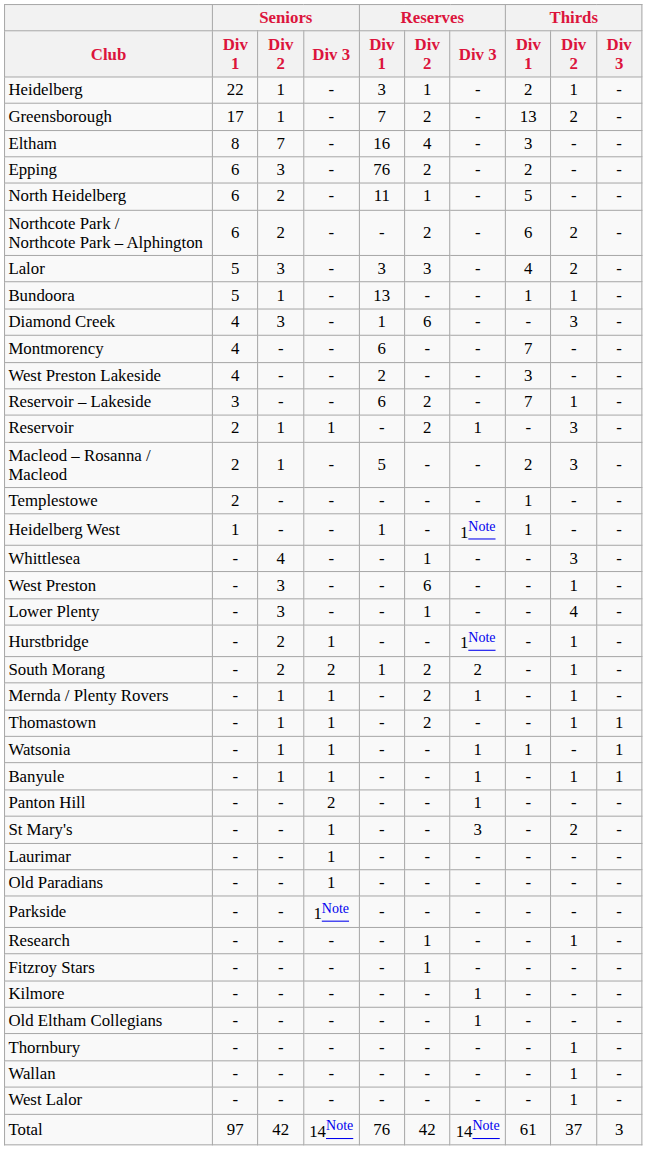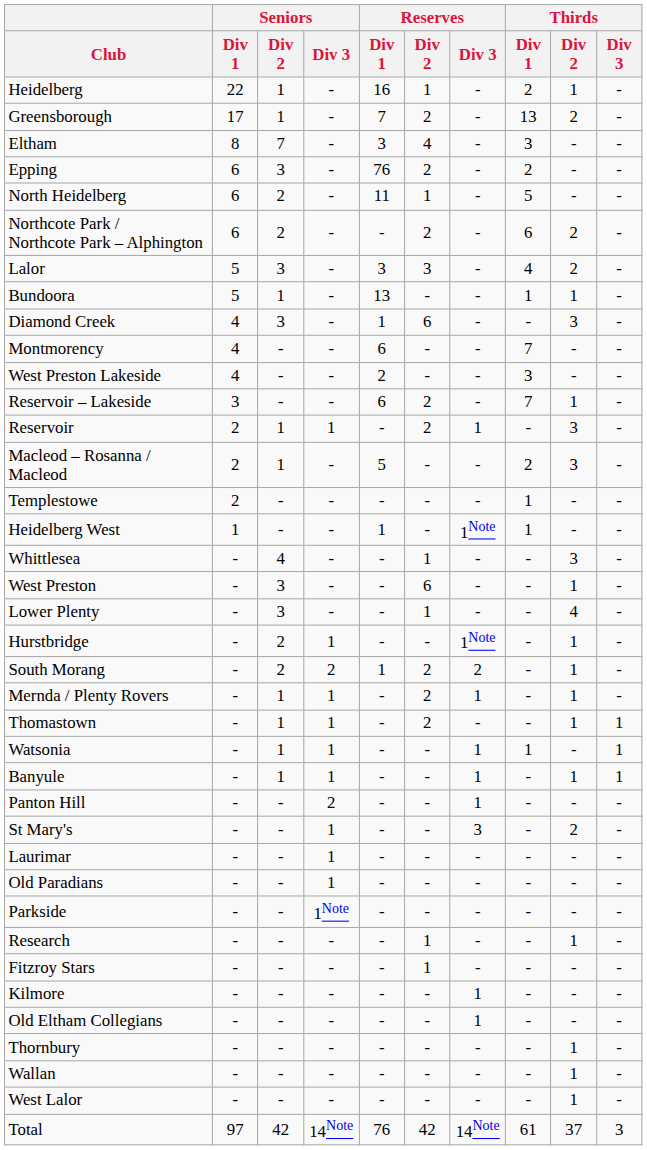 <table class="wikitable">
 <tr>
 <th style="color:crimson; width:300px;"></th>
 <th style="color:crimson" colspan="3">Seniors</th>
 <th style="color:crimson" colspan="3">Reserves</th>
 <th style="color:crimson" colspan="3">Thirds</th>
 </tr>
 <tr>
 <th style="color:crimson; width:280px;">Club</th>
 <th style="color:crimson; width:50px;">Div 1</th>
 <th style="color:crimson; width:50px;">Div 2</th>
 <th style="color:crimson; width:50px;">Div 3</th>
 <th style="color:crimson; width:50px;">Div 1</th>
 <th style="color:crimson; width:50px;">Div 2</th>
 <th style="color:crimson; width:50px;">Div 3</th>
 <th style="color:crimson; width:50px;">Div 1</th>
 <th style="color:crimson; width:50px;">Div 2</th>
 <th style="color:crimson; width:50px;">Div 3</th>
 </tr>
 <tr>
 <td>Heidelberg</td>
 <td style="text-align:center;">22</td>
 <td style="text-align:center;">1</td>
 <td style="text-align:center;">-</td>
-<td style="text-align:center;">3</td>
+<td style="text-align:center;">16</td>
 <td style="text-align:center;">1</td>
 <td style="text-align:center;">-</td>
 <td style="text-align:center;">2</td>
 <td style="text-align:center;">1</td>
 <td style="text-align:center;">-</td>
 </tr>
 <tr>
 <td>Greensborough</td>
 <td style="text-align:center;">17</td>
 <td style="text-align:center;">1</td>
 <td style="text-align:center;">-</td>
 <td style="text-align:center;">7</td>
 <td style="text-align:center;">2</td>
 <td style="text-align:center;">-</td>
 <td style="text-align:center;">13</td>
 <td style="text-align:center;">2</td>
 <td style="text-align:center;">-</td>
 </tr>
 <tr>
 <td>Eltham</td>
 <td style="text-align:center;">8</td>
 <td style="text-align:center;">7</td>
 <td style="text-align:center;">-</td>
-<td style="text-align:center;">16</td>
+<td style="text-align:center;">3</td>
 <td style="text-align:center;">4</td>
 <td style="text-align:center;">-</td>
 <td style="text-align:center;">3</td>
 <td style="text-align:center;">-</td>
 <td style="text-align:center;">-</td>
 </tr>
 <tr>
 <td>Epping</td>
 <td style="text-align:center;">6</td>
 <td style="text-align:center;">3</td>
 <td style="text-align:center;">-</td>
 <td style="text-align:center;">76</td>
 <td style="text-align:center;">2</td>
 <td style="text-align:center;">-</td>
 <td style="text-align:center;">2</td>
 <td style="text-align:center;">-</td>
 <td style="text-align:center;">-</td>
 </tr>
 <tr>
 <td>North Heidelberg</td>
 <td style="text-align:center;">6</td>
 <td style="text-align:center;">2</td>
 <td style="text-align:center;">-</td>
 <td style="text-align:center;">11</td>
 <td style="text-align:center;">1</td>
 <td style="text-align:center;">-</td>
 <td style="text-align:center;">5</td>
 <td style="text-align:center;">-</td>
 <td style="text-align:center;">-</td>
 </tr>
 <tr>
 <td>Northcote Park / <br>Northcote Park – Alphington</td>
 <td style="text-align:center;">6</td>
 <td style="text-align:center;">2</td>
 <td style="text-align:center;">-</td>
 <td style="text-align:center;">-</td>
 <td style="text-align:center;">2</td>
 <td style="text-align:center;">-</td>
 <td style="text-align:center;">6</td>
 <td style="text-align:center;">2</td>
 <td style="text-align:center;">-</td>
 </tr>
 <tr>
 <td>Lalor</td>
 <td style="text-align:center;">5</td>
 <td style="text-align:center;">3</td>
 <td style="text-align:center;">-</td>
 <td style="text-align:center;">3</td>
 <td style="text-align:center;">3</td>
 <td style="text-align:center;">-</td>
 <td style="text-align:center;">4</td>
 <td style="text-align:center;">2</td>
 <td style="text-align:center;">-</td>
 </tr>
 <tr>
 <td>Bundoora</td>
 <td style="text-align:center;">5</td>
 <td style="text-align:center;">1</td>
 <td style="text-align:center;">-</td>
 <td style="text-align:center;">13</td>
 <td style="text-align:center;">-</td>
 <td style="text-align:center;">-</td>
 <td style="text-align:center;">1</td>
 <td style="text-align:center;">1</td>
 <td style="text-align:center;">-</td>
 </tr>
 <tr>
 <td>Diamond Creek</td>
 <td style="text-align:center;">4</td>
 <td style="text-align:center;">3</td>
 <td style="text-align:center;">-</td>
 <td style="text-align:center;">1</td>
 <td style="text-align:center;">6</td>
 <td style="text-align:center;">-</td>
 <td style="text-align:center;">-</td>
 <td style="text-align:center;">3</td>
 <td style="text-align:center;">-</td>
 </tr>
 <tr>
 <td>Montmorency</td>
 <td style="text-align:center;">4</td>
 <td style="text-align:center;">-</td>
 <td style="text-align:center;">-</td>
 <td style="text-align:center;">6</td>
 <td style="text-align:center;">-</td>
 <td style="text-align:center;">-</td>
 <td style="text-align:center;">7</td>
 <td style="text-align:center;">-</td>
 <td style="text-align:center;">-</td>
 </tr>
 <tr>
 <td>West Preston Lakeside</td>
 <td style="text-align:center;">4</td>
 <td style="text-align:center;">-</td>
 <td style="text-align:center;">-</td>
 <td style="text-align:center;">2</td>
 <td style="text-align:center;">-</td>
 <td style="text-align:center;">-</td>
 <td style="text-align:center;">3</td>
 <td style="text-align:center;">-</td>
 <td style="text-align:center;">-</td>
 </tr>
 <tr>
 <td>Reservoir – Lakeside</td>
 <td style="text-align:center;">3</td>
 <td style="text-align:center;">-</td>
 <td style="text-align:center;">-</td>
 <td style="text-align:center;">6</td>
 <td style="text-align:center;">2</td>
 <td style="text-align:center;">-</td>
 <td style="text-align:center;">7</td>
 <td style="text-align:center;">1</td>
 <td style="text-align:center;">-</td>
 </tr>
 <tr>
 <td>Reservoir</td>
 <td style="text-align:center;">2</td>
 <td style="text-align:center;">1</td>
 <td style="text-align:center;">1</td>
 <td style="text-align:center;">-</td>
 <td style="text-align:center;">2</td>
 <td style="text-align:center;">1</td>
 <td style="text-align:center;">-</td>
 <td style="text-align:center;">3</td>
 <td style="text-align:center;">-</td>
 </tr>
 <tr>
 <td>Macleod – Rosanna / Macleod</td>
 <td style="text-align:center;">2</td>
 <td style="text-align:center;">1</td>
 <td style="text-align:center;">-</td>
 <td style="text-align:center;">5</td>
 <td style="text-align:center;">-</td>
 <td style="text-align:center;">-</td>
 <td style="text-align:center;">2</td>
 <td style="text-align:center;">3</td>
 <td style="text-align:center;">-</td>
 </tr>
 <tr>
 <td>Templestowe</td>
 <td style="text-align:center;">2</td>
 <td style="text-align:center;">-</td>
 <td style="text-align:center;">-</td>
 <td style="text-align:center;">-</td>
 <td style="text-align:center;">-</td>
 <td style="text-align:center;">-</td>
 <td style="text-align:center;">1</td>
 <td style="text-align:center;">-</td>
 <td style="text-align:center;">-</td>
 </tr>
 <tr>
 <td>Heidelberg West</td>
 <td style="text-align:center;">1</td>
 <td style="text-align:center;">-</td>
 <td style="text-align:center;">-</td>
 <td style="text-align:center;">1</td>
 <td style="text-align:center;">-</td>
 <td style="text-align:center;">1<a href='#'><sup>Note</sup></a></td>
 <td style="text-align:center;">1</td>
 <td style="text-align:center;">-</td>
 <td style="text-align:center;">-</td>
 </tr>
 <tr>
 <td>Whittlesea</td>
 <td style="text-align:center;">-</td>
 <td style="text-align:center;">4</td>
 <td style="text-align:center;">-</td>
 <td style="text-align:center;">-</td>
 <td style="text-align:center;">1</td>
 <td style="text-align:center;">-</td>
 <td style="text-align:center;">-</td>
 <td style="text-align:center;">3</td>
 <td style="text-align:center;">-</td>
 </tr>
 <tr>
 <td>West Preston</td>
 <td style="text-align:center;">-</td>
 <td style="text-align:center;">3</td>
 <td style="text-align:center;">-</td>
 <td style="text-align:center;">-</td>
 <td style="text-align:center;">6</td>
 <td style="text-align:center;">-</td>
 <td style="text-align:center;">-</td>
 <td style="text-align:center;">1</td>
 <td style="text-align:center;">-</td>
 </tr>
 <tr>
 <td>Lower Plenty</td>
 <td style="text-align:center;">-</td>
 <td style="text-align:center;">3</td>
 <td style="text-align:center;">-</td>
 <td style="text-align:center;">-</td>
 <td style="text-align:center;">1</td>
 <td style="text-align:center;">-</td>
 <td style="text-align:center;">-</td>
 <td style="text-align:center;">4</td>
 <td style="text-align:center;">-</td>
 </tr>
 <tr>
 <td>Hurstbridge</td>
 <td style="text-align:center;">-</td>
 <td style="text-align:center;">2</td>
 <td style="text-align:center;">1</td>
 <td style="text-align:center;">-</td>
 <td style="text-align:center;">-</td>
 <td style="text-align:center;">1<a href='#'><sup>Note</sup></a></td>
 <td style="text-align:center;">-</td>
 <td style="text-align:center;">1</td>
 <td style="text-align:center;">-</td>
 </tr>
 <tr>
 <td>South Morang</td>
 <td style="text-align:center;">-</td>
 <td style="text-align:center;">2</td>
 <td style="text-align:center;">2</td>
 <td style="text-align:center;">1</td>
 <td style="text-align:center;">2</td>
 <td style="text-align:center;">2</td>
 <td style="text-align:center;">-</td>
 <td style="text-align:center;">1</td>
 <td style="text-align:center;">-</td>
 </tr>
 <tr>
 <td>Mernda / Plenty Rovers</td>
 <td style="text-align:center;">-</td>
 <td style="text-align:center;">1</td>
 <td style="text-align:center;">1</td>
 <td style="text-align:center;">-</td>
 <td style="text-align:center;">2</td>
 <td style="text-align:center;">1</td>
 <td style="text-align:center;">-</td>
 <td style="text-align:center;">1</td>
 <td style="text-align:center;">-</td>
 </tr>
 <tr>
 <td>Thomastown</td>
 <td style="text-align:center;">-</td>
 <td style="text-align:center;">1</td>
 <td style="text-align:center;">1</td>
 <td style="text-align:center;">-</td>
 <td style="text-align:center;">2</td>
 <td style="text-align:center;">-</td>
 <td style="text-align:center;">-</td>
 <td style="text-align:center;">1</td>
 <td style="text-align:center;">1</td>
 </tr>
 <tr>
 <td>Watsonia</td>
 <td style="text-align:center;">-</td>
 <td style="text-align:center;">1</td>
 <td style="text-align:center;">1</td>
 <td style="text-align:center;">-</td>
 <td style="text-align:center;">-</td>
 <td style="text-align:center;">1</td>
 <td style="text-align:center;">1</td>
 <td style="text-align:center;">-</td>
 <td style="text-align:center;">1</td>
 </tr>
 <tr>
 <td>Banyule</td>
 <td style="text-align:center;">-</td>
 <td style="text-align:center;">1</td>
 <td style="text-align:center;">1</td>
 <td style="text-align:center;">-</td>
 <td style="text-align:center;">-</td>
 <td style="text-align:center;">1</td>
 <td style="text-align:center;">-</td>
 <td style="text-align:center;">1</td>
 <td style="text-align:center;">1</td>
 </tr>
 <tr>
 <td>Panton Hill</td>
 <td style="text-align:center;">-</td>
 <td style="text-align:center;">-</td>
 <td style="text-align:center;">2</td>
 <td style="text-align:center;">-</td>
 <td style="text-align:center;">-</td>
 <td style="text-align:center;">1</td>
 <td style="text-align:center;">-</td>
 <td style="text-align:center;">-</td>
 <td style="text-align:center;">-</td>
 </tr>
 <tr>
 <td>St Mary's</td>
 <td style="text-align:center;">-</td>
 <td style="text-align:center;">-</td>
 <td style="text-align:center;">1</td>
 <td style="text-align:center;">-</td>
 <td style="text-align:center;">-</td>
 <td style="text-align:center;">3</td>
 <td style="text-align:center;">-</td>
 <td style="text-align:center;">2</td>
 <td style="text-align:center;">-</td>
 </tr>
 <tr>
 <td>Laurimar</td>
 <td style="text-align:center;">-</td>
 <td style="text-align:center;">-</td>
 <td style="text-align:center;">1</td>
 <td style="text-align:center;">-</td>
 <td style="text-align:center;">-</td>
 <td style="text-align:center;">-</td>
 <td style="text-align:center;">-</td>
 <td style="text-align:center;">-</td>
 <td style="text-align:center;">-</td>
 </tr>
 <tr>
 <td>Old Paradians</td>
 <td style="text-align:center;">-</td>
 <td style="text-align:center;">-</td>
 <td style="text-align:center;">1</td>
 <td style="text-align:center;">-</td>
 <td style="text-align:center;">-</td>
 <td style="text-align:center;">-</td>
 <td style="text-align:center;">-</td>
 <td style="text-align:center;">-</td>
 <td style="text-align:center;">-</td>
 </tr>
 <tr>
 <td>Parkside</td>
 <td style="text-align:center;">-</td>
 <td style="text-align:center;">-</td>
 <td style="text-align:center;">1<a href='#'><sup>Note</sup></a></td>
 <td style="text-align:center;">-</td>
 <td style="text-align:center;">-</td>
 <td style="text-align:center;">-</td>
 <td style="text-align:center;">-</td>
 <td style="text-align:center;">-</td>
 <td style="text-align:center;">-</td>
 </tr>
 <tr>
 <td>Research</td>
 <td style="text-align:center;">-</td>
 <td style="text-align:center;">-</td>
 <td style="text-align:center;">-</td>
 <td style="text-align:center;">-</td>
 <td style="text-align:center;">1</td>
 <td style="text-align:center;">-</td>
 <td style="text-align:center;">-</td>
 <td style="text-align:center;">1</td>
 <td style="text-align:center;">-</td>
 </tr>
 <tr>
 <td>Fitzroy Stars</td>
 <td style="text-align:center;">-</td>
 <td style="text-align:center;">-</td>
 <td style="text-align:center;">-</td>
 <td style="text-align:center;">-</td>
 <td style="text-align:center;">1</td>
 <td style="text-align:center;">-</td>
 <td style="text-align:center;">-</td>
 <td style="text-align:center;">-</td>
 <td style="text-align:center;">-</td>
 </tr>
 <tr>
 <td>Kilmore</td>
 <td style="text-align:center;">-</td>
 <td style="text-align:center;">-</td>
 <td style="text-align:center;">-</td>
 <td style="text-align:center;">-</td>
 <td style="text-align:center;">-</td>
 <td style="text-align:center;">1</td>
 <td style="text-align:center;">-</td>
 <td style="text-align:center;">-</td>
 <td style="text-align:center;">-</td>
 </tr>
 <tr>
 <td>Old Eltham Collegians</td>
 <td style="text-align:center;">-</td>
 <td style="text-align:center;">-</td>
 <td style="text-align:center;">-</td>
 <td style="text-align:center;">-</td>
 <td style="text-align:center;">-</td>
 <td style="text-align:center;">1</td>
 <td style="text-align:center;">-</td>
 <td style="text-align:center;">-</td>
 <td style="text-align:center;">-</td>
 </tr>
 <tr>
 <td>Thornbury</td>
 <td style="text-align:center;">-</td>
 <td style="text-align:center;">-</td>
 <td style="text-align:center;">-</td>
 <td style="text-align:center;">-</td>
 <td style="text-align:center;">-</td>
 <td style="text-align:center;">-</td>
 <td style="text-align:center;">-</td>
 <td style="text-align:center;">1</td>
 <td style="text-align:center;">-</td>
 </tr>
 <tr>
 <td>Wallan</td>
 <td style="text-align:center;">-</td>
 <td style="text-align:center;">-</td>
 <td style="text-align:center;">-</td>
 <td style="text-align:center;">-</td>
 <td style="text-align:center;">-</td>
 <td style="text-align:center;">-</td>
 <td style="text-align:center;">-</td>
 <td style="text-align:center;">1</td>
 <td style="text-align:center;">-</td>
 </tr>
 <tr>
 <td>West Lalor</td>
 <td style="text-align:center;">-</td>
 <td style="text-align:center;">-</td>
 <td style="text-align:center;">-</td>
 <td style="text-align:center;">-</td>
 <td style="text-align:center;">-</td>
 <td style="text-align:center;">-</td>
 <td style="text-align:center;">-</td>
 <td style="text-align:center;">1</td>
 <td style="text-align:center;">-</td>
 </tr>
 <tr>
 <td>Total</td>
 <td style="text-align:center;">97</td>
 <td style="text-align:center;">42</td>
 <td style="text-align:center;">14<a href='#'><sup>Note</sup></a></td>
 <td style="text-align:center;">76</td>
 <td style="text-align:center;">42</td>
 <td style="text-align:center;">14<a href='#'><sup>Note</sup></a></td>
 <td style="text-align:center;">61</td>
 <td style="text-align:center;">37</td>
 <td style="text-align:center;">3</td>
 </tr>
 </table>
